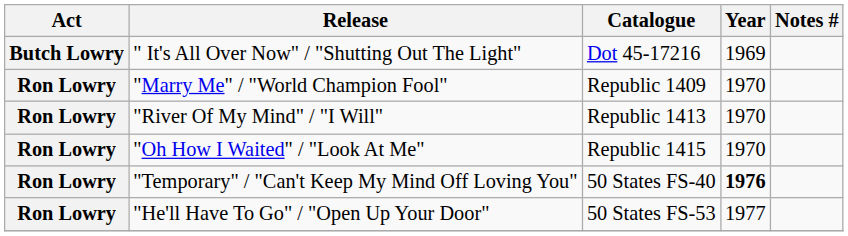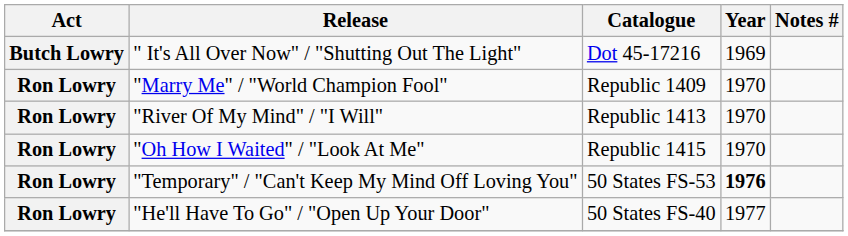 <table class="wikitable plainrowheaders sortable">
 <tr>
 <th scope="col" class="unsortable">Act</th>
 <th scope="col">Release</th>
 <th scope="col">Catalogue</th>
 <th scope="col">Year</th>
 <th scope="col" class="unsortable">Notes #</th>
 </tr>
 <tr>
 <th scope="row">Butch Lowry</th>
 <td>" It's All Over Now" / "Shutting Out The Light"</td>
 <td><a href='#'>Dot</a> 45-17216</td>
 <td>1969</td>
 <td></td>
 </tr>
 <tr>
 <th scope="row">Ron Lowry</th>
 <td>"<a href='#'>Marry Me</a>" / "World Champion Fool"</td>
 <td>Republic 1409</td>
 <td>1970</td>
 <td></td>
 </tr>
 <tr>
 <th scope="row">Ron Lowry</th>
 <td>"River Of My Mind" / "I Will"</td>
 <td>Republic 1413</td>
 <td>1970</td>
 <td></td>
 </tr>
 <tr>
 <th scope="row">Ron Lowry</th>
 <td>"<a href='#'>Oh How I Waited</a>" / "Look At Me"</td>
 <td>Republic 1415</td>
 <td>1970</td>
 <td></td>
 </tr>
 <tr>
 <th scope="row">Ron Lowry</th>
 <td>"Temporary" / "Can't Keep My Mind Off Loving You"</td>
-<td>50 States FS-40</td>
+<td>50 States FS-53</td>
 <td><strong>1976</strong></td>
 <td></td>
 </tr>
 <tr>
 <th scope="row">Ron Lowry</th>
 <td>"He'll Have To Go" / "Open Up Your Door"</td>
-<td>50 States FS-53</td>
+<td>50 States FS-40</td>
 <td>1977</td>
 <td></td>
 </tr>
 <tr>
 </tr>
 </table>
